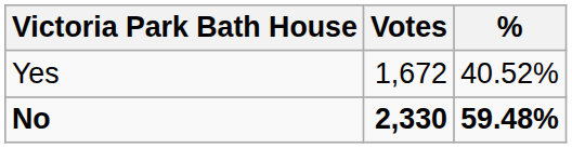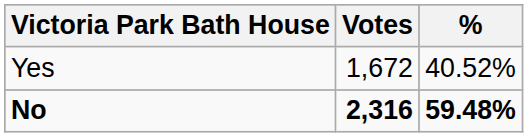 <table class="wikitable">
 <tr>
 <th>Victoria Park Bath House</th>
 <th>Votes</th>
 <th>%</th>
 </tr>
 <tr>
 <td>Yes</td>
 <td align="right">1,672</td>
 <td align="right">40.52%</td>
 </tr>
 <tr>
 <td><strong>No</strong></td>
-<td align="right"><strong>2,330</strong></td>
+<td align="right"><strong>2,316</strong></td>
 <td align="right"><strong>59.48%</strong></td>
 </tr>
 </table>
